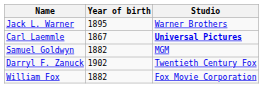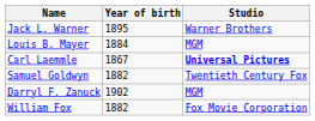 <table class="wikitable">
 <tr>
 <th>Name</th>
 <th>Year of birth</th>
 <th>Studio</th>
 </tr>
 <tr>
 <td><a href='#'>Jack L. Warner</a></td>
 <td>1895</td>
 <td><a href='#'>Warner Brothers</a></td>
 </tr>
 <tr>
+<td><a href='#'>Louis B. Mayer</a></td>
+<td>1884</td>
+<td><a href='#'>MGM</a></td>
+</tr>
+<tr>
 <td><a href='#'>Carl Laemmle</a></td>
 <td>1867</td>
 <td><strong><a href='#'>Universal Pictures</a></strong></td>
 </tr>
 <tr>
 <td><a href='#'>Samuel Goldwyn</a></td>
 <td>1882</td>
-<td><a href='#'>MGM</a></td>
+<td><a href='#'>Twentieth Century Fox</a></td>
 </tr>
 <tr>
 <td><a href='#'>Darryl F. Zanuck</a></td>
 <td>1902</td>
-<td><a href='#'>Twentieth Century Fox</a></td>
+<td><a href='#'>MGM</a></td>
 </tr>
 <tr>
 <td><a href='#'>William Fox</a></td>
 <td>1882</td>
 <td><a href='#'>Fox Movie Corporation</a></td>
 </tr>
 </table>
